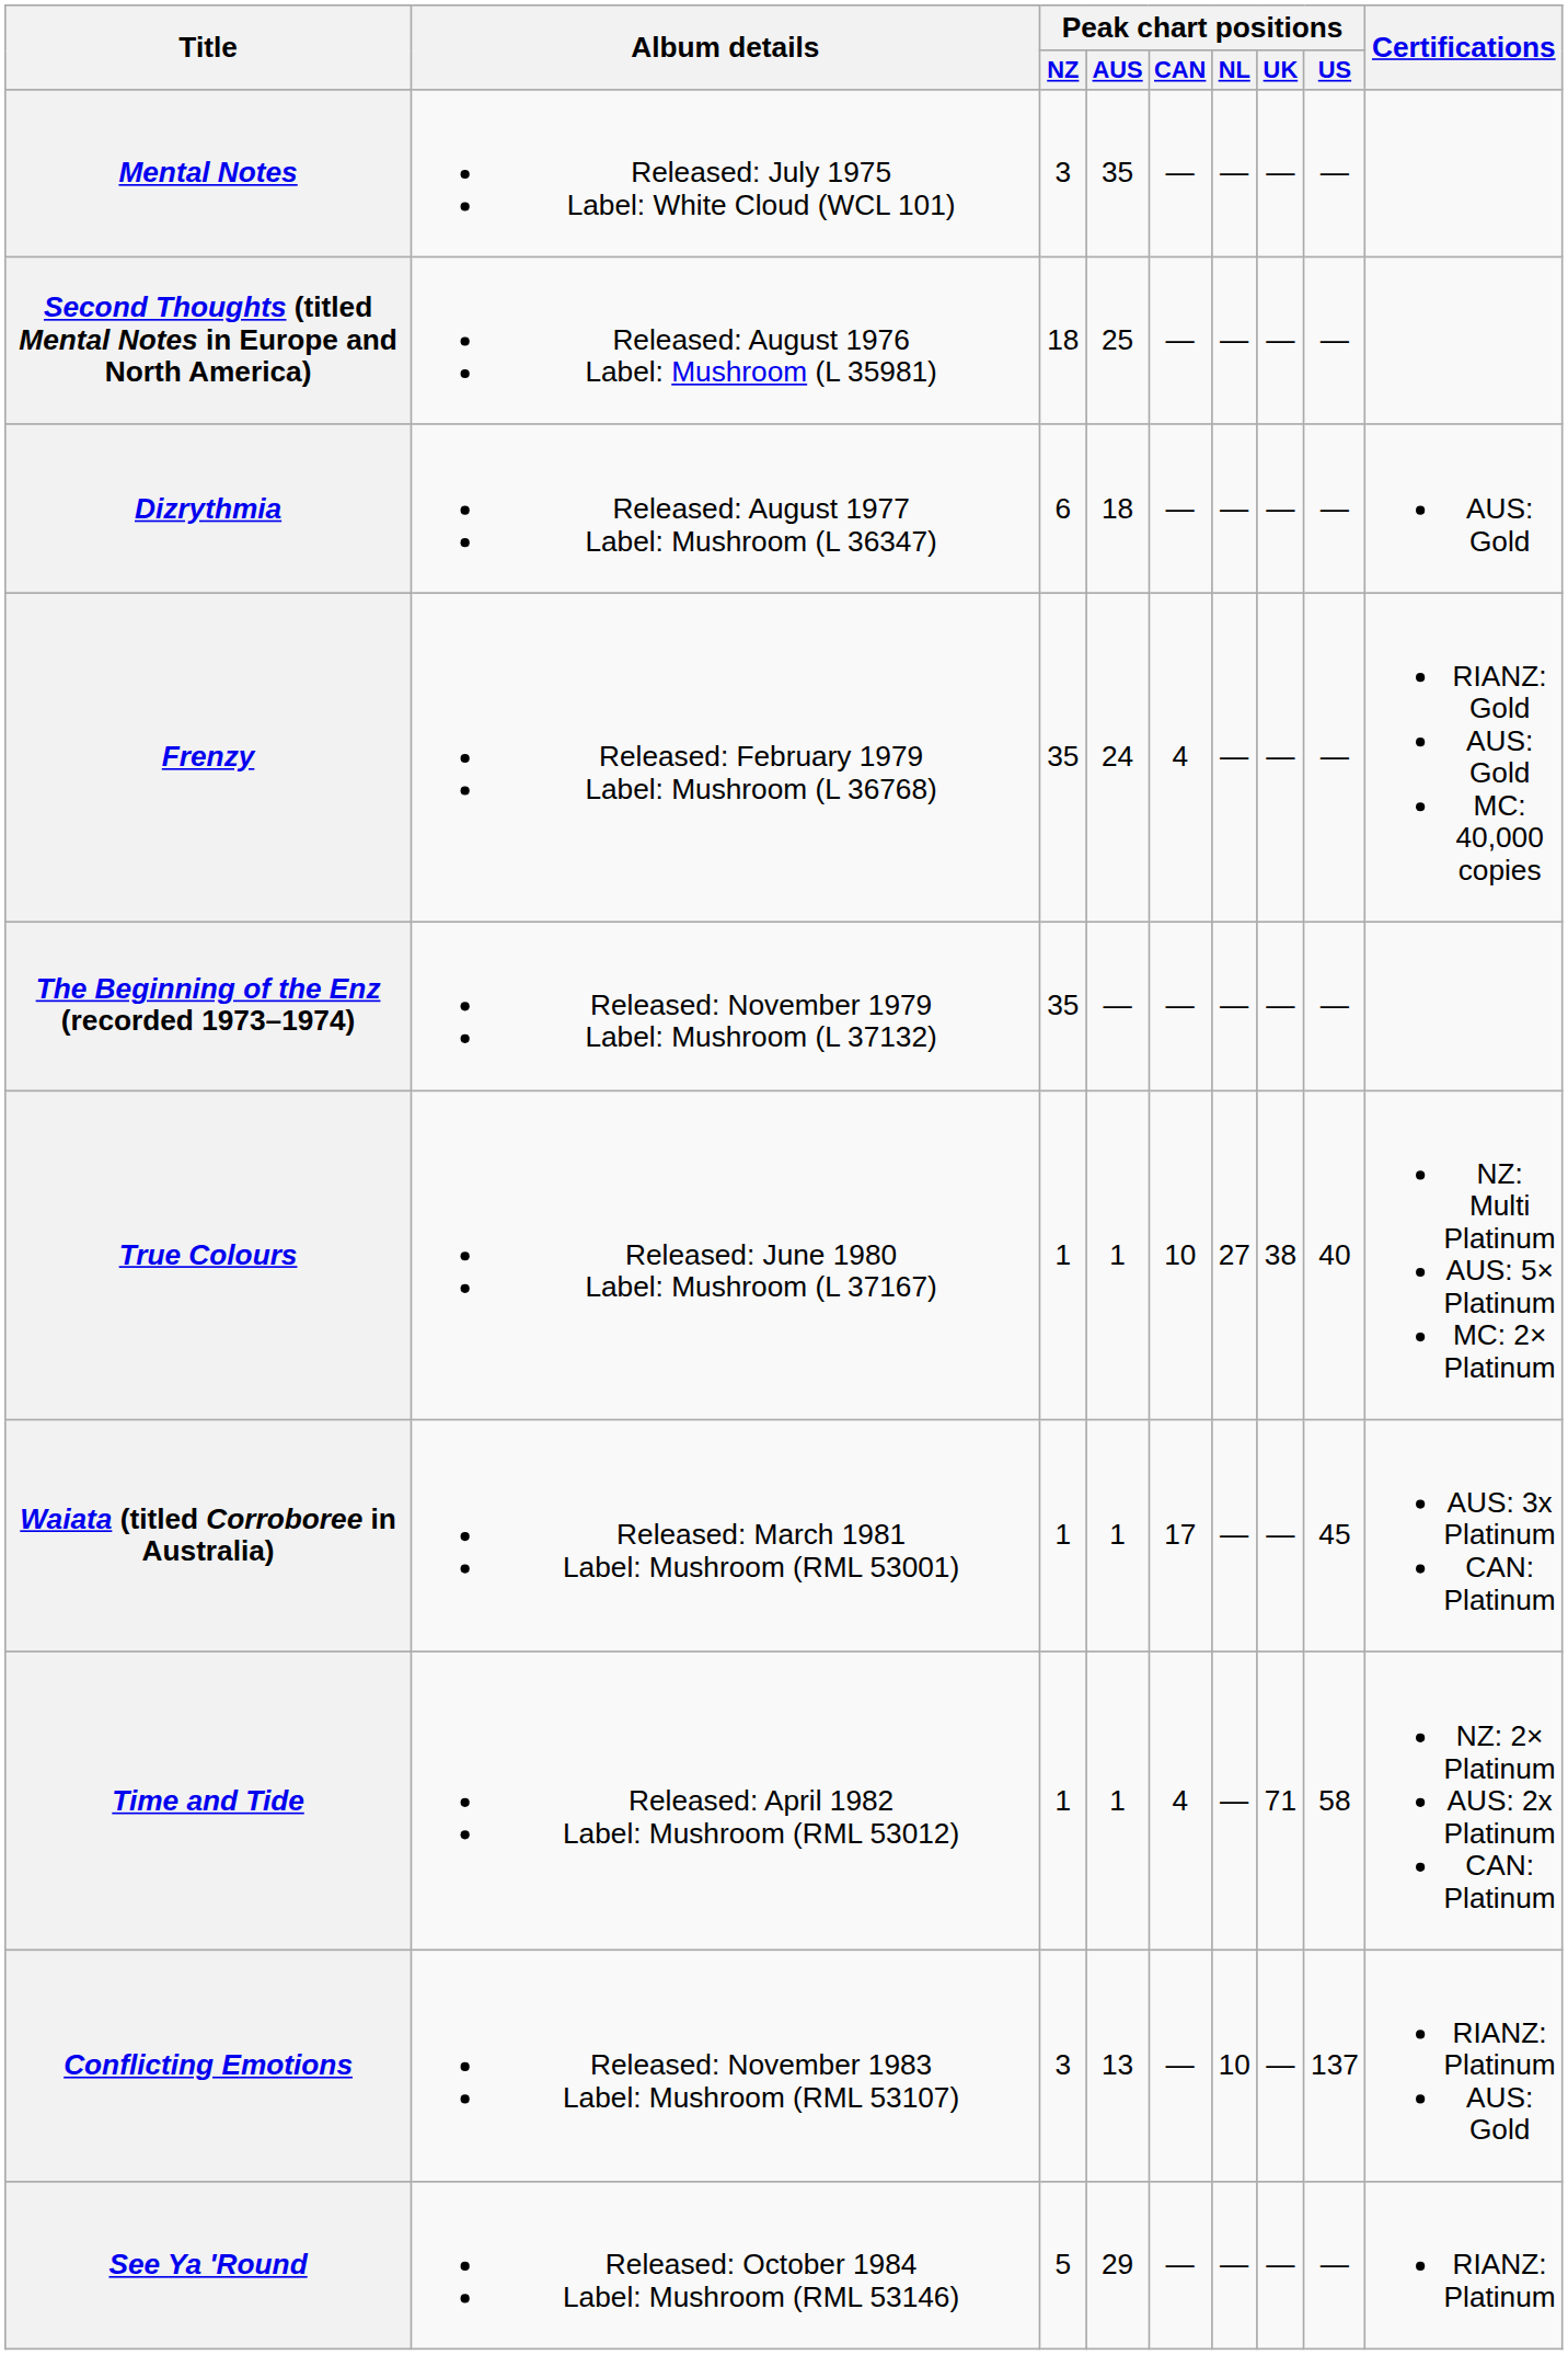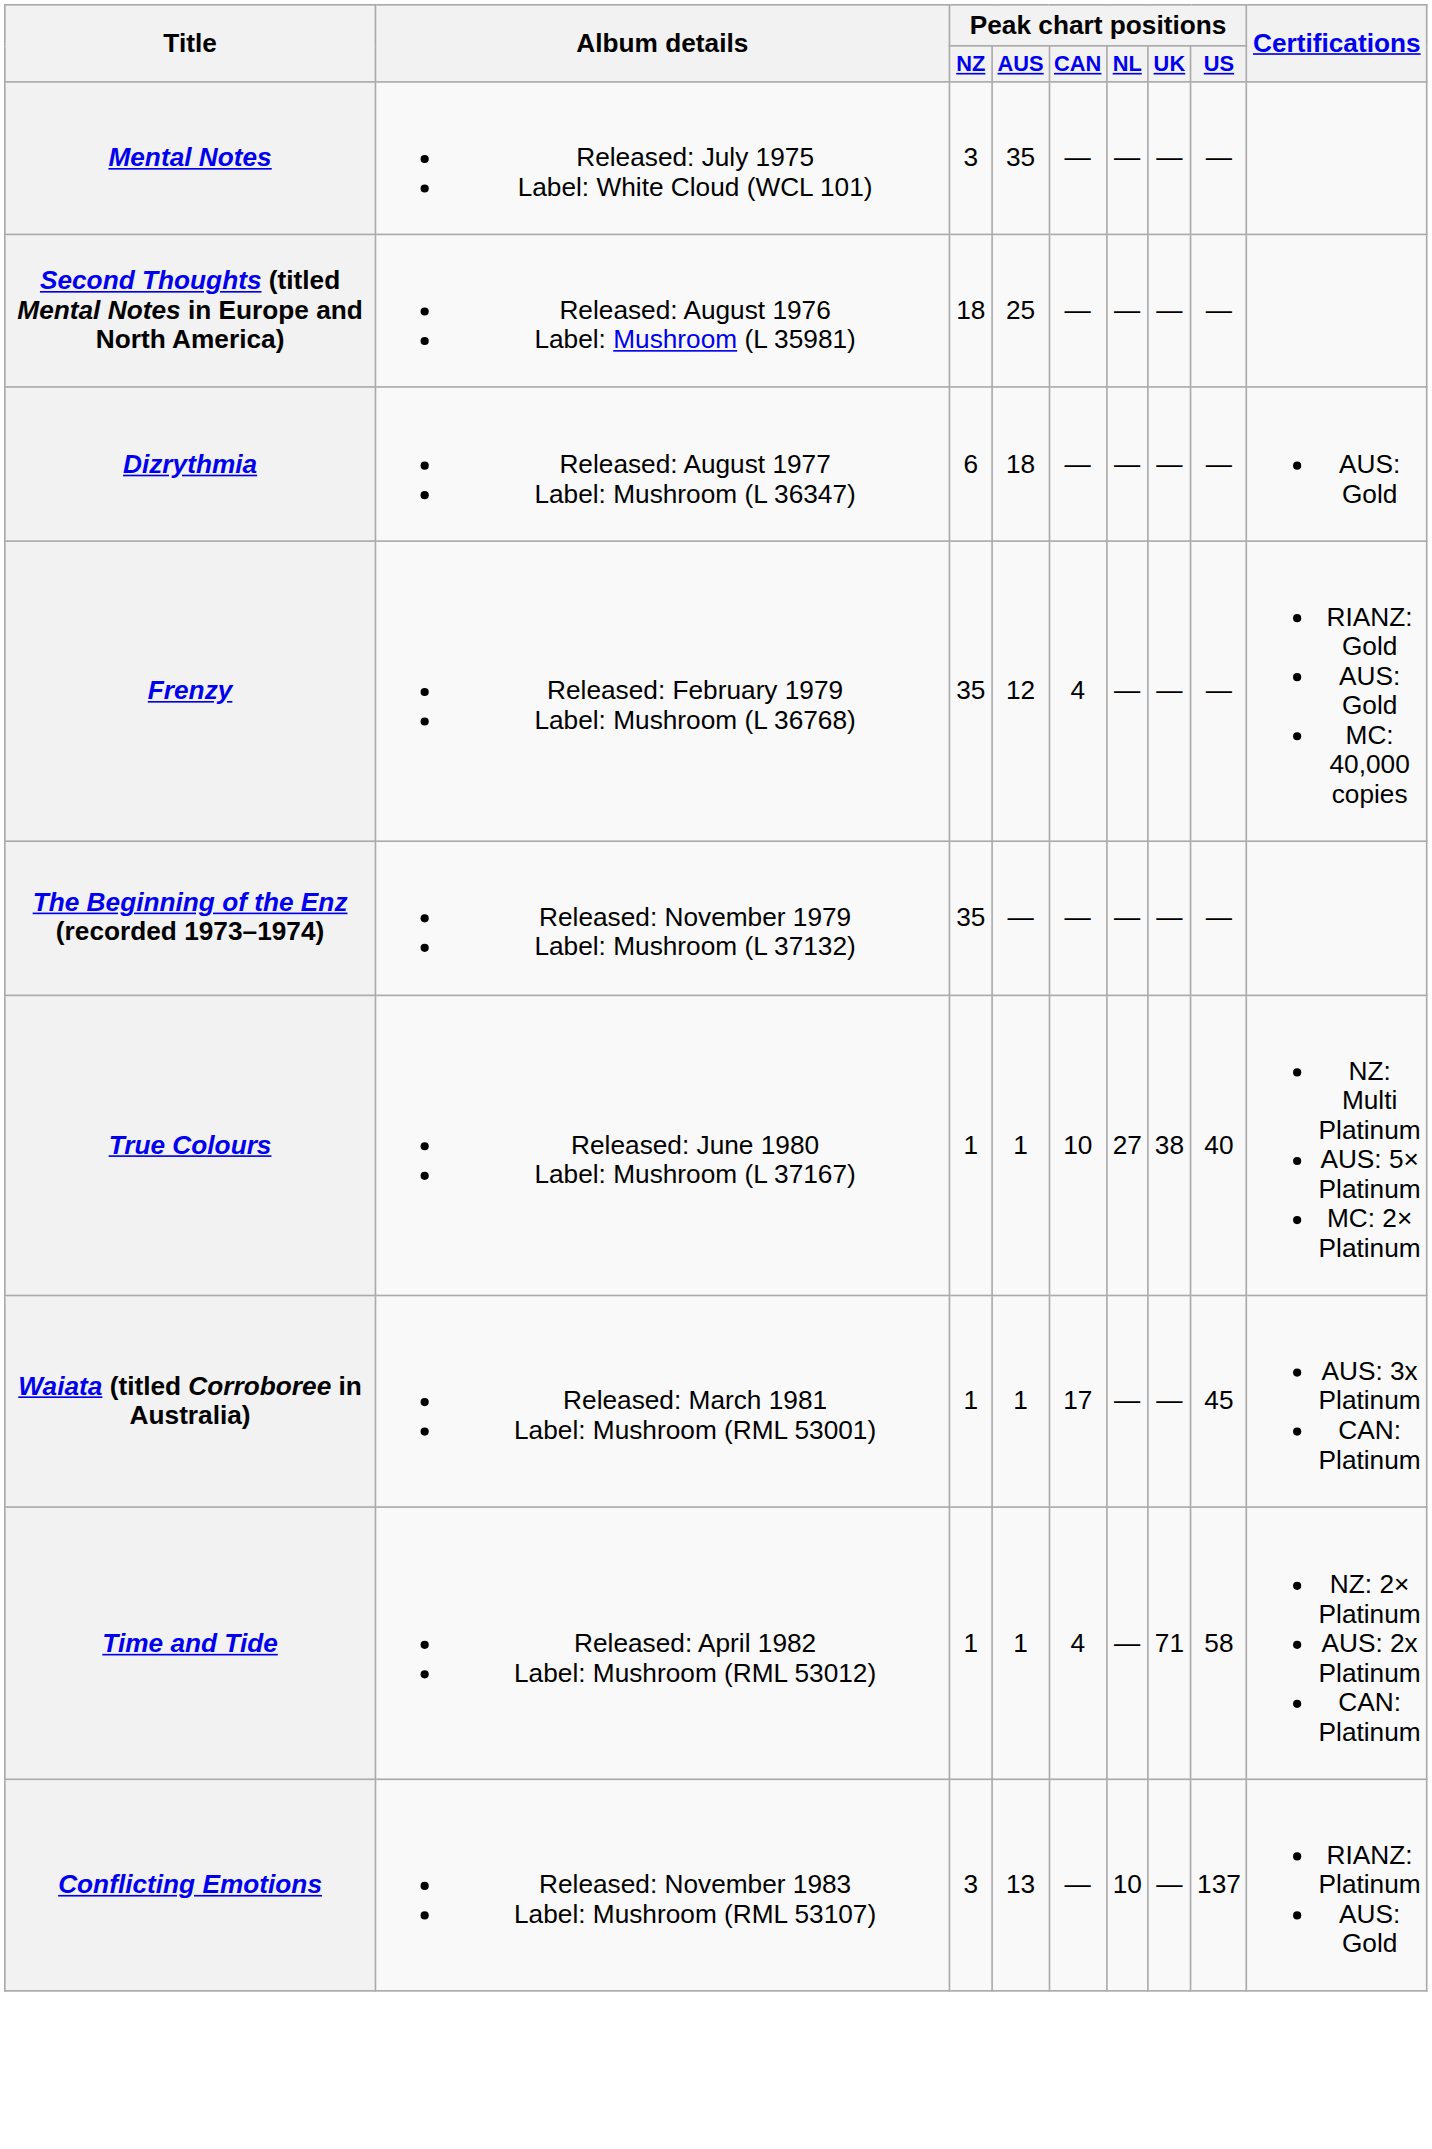 <table class="wikitable plainrowheaders" style="text-align:center;" border="1">
 <tr>
 <th scope="col" rowspan="2" style="width:14em;">Title</th>
 <th scope="col" rowspan="2" style="width:22em;">Album details</th>
 <th colspan="6" scope="col">Peak chart positions</th>
 <th scope="col" rowspan="2"><a href='#'>Certifications</a></th>
 </tr>
 <tr style="font-size:smaller;">
 <th width="20"><a href='#'>NZ</a><br></th>
 <th width="20"><a href='#'>AUS</a><br></th>
 <th width="20"><a href='#'>CAN</a></th>
 <th><a href='#'>NL</a></th>
 <th width="20"><a href='#'>UK</a><br></th>
 <th width="20"><a href='#'>US</a><br></th>
 </tr>
 <tr>
 <th scope="row"><em><a href='#'>Mental Notes</a></em></th>
 <td><br><ul><li>Released: July 1975</li><li>Label: White Cloud (WCL 101)</li></ul></td>
 <td>3</td>
 <td>35</td>
 <td>—</td>
 <td>—</td>
 <td>—</td>
 <td>—</td>
 <td></td>
 </tr>
 <tr>
 <th scope="row"><em><a href='#'>Second Thoughts</a></em> (titled <em>Mental Notes</em> in Europe and North America)</th>
 <td><br><ul><li>Released: August 1976</li><li>Label: <a href='#'>Mushroom</a> (L 35981)</li></ul></td>
 <td>18</td>
 <td>25</td>
 <td>—</td>
 <td>—</td>
 <td>—</td>
 <td>—</td>
 <td></td>
 </tr>
 <tr>
 <th scope="row"><em><a href='#'>Dizrythmia</a></em></th>
 <td><br><ul><li>Released: August 1977</li><li>Label: Mushroom (L 36347)</li></ul></td>
 <td>6</td>
 <td>18</td>
 <td>—</td>
 <td>—</td>
 <td>—</td>
 <td>—</td>
 <td><br><ul><li>AUS: Gold</li></ul></td>
 </tr>
 <tr>
 <th scope="row"><em><a href='#'>Frenzy</a></em></th>
 <td><br><ul><li>Released: February 1979</li><li>Label: Mushroom (L 36768)</li></ul></td>
 <td>35</td>
-<td>24</td>
+<td>12</td>
 <td>4</td>
 <td>—</td>
 <td>—</td>
 <td>—</td>
 <td><br><ul><li>RIANZ: Gold</li><li>AUS: Gold</li><li>MC: 40,000 copies</li></ul></td>
 </tr>
 <tr>
 <th scope="row"><em><a href='#'>The Beginning of the Enz</a></em> (recorded 1973–1974)</th>
 <td><br><ul><li>Released: November 1979</li><li>Label: Mushroom (L 37132)</li></ul></td>
 <td>35</td>
 <td>—</td>
 <td>—</td>
 <td>—</td>
 <td>—</td>
 <td>—</td>
 <td></td>
 </tr>
 <tr>
 <th scope="row"><em><a href='#'>True Colours</a></em></th>
 <td><br><ul><li>Released: June 1980</li><li>Label: Mushroom (L 37167)</li></ul></td>
 <td>1</td>
 <td>1</td>
 <td>10</td>
 <td>27</td>
 <td>38</td>
 <td>40</td>
 <td><br><ul><li>NZ: Multi Platinum</li><li>AUS: 5× Platinum</li><li>MC: 2× Platinum</li></ul></td>
 </tr>
 <tr>
 <th scope="row"><em><a href='#'>Waiata</a></em> (titled <em>Corroboree</em> in Australia)</th>
 <td><br><ul><li>Released: March 1981</li><li>Label: Mushroom (RML 53001)</li></ul></td>
 <td>1</td>
 <td>1</td>
 <td>17</td>
 <td>—</td>
 <td>—</td>
 <td>45</td>
 <td><br><ul><li>AUS: 3x Platinum </li><li>CAN: Platinum</li></ul></td>
 </tr>
 <tr>
 <th scope="row"><em><a href='#'>Time and Tide</a></em></th>
 <td><br><ul><li>Released: April 1982</li><li>Label: Mushroom (RML 53012)</li></ul></td>
 <td>1</td>
 <td>1</td>
 <td>4</td>
 <td>—</td>
 <td>71</td>
 <td>58</td>
 <td><br><ul><li>NZ: 2× Platinum</li><li>AUS: 2x Platinum</li><li>CAN: Platinum</li></ul></td>
 </tr>
 <tr>
 <th scope="row"><em><a href='#'>Conflicting Emotions</a></em></th>
 <td><br><ul><li>Released: November 1983</li><li>Label: Mushroom (RML 53107)</li></ul></td>
 <td>3</td>
 <td>13</td>
 <td>—</td>
 <td>10</td>
 <td>—</td>
 <td>137</td>
 <td><br><ul><li>RIANZ: Platinum</li><li>AUS: Gold</li></ul></td>
 </tr>
-<tr>
-<th scope="row"><em><a href='#'>See Ya 'Round</a></em></th>
-<td><br><ul><li>Released: October 1984</li><li>Label: Mushroom (RML 53146)</li></ul></td>
-<td>5</td>
-<td>29</td>
-<td>—</td>
-<td>—</td>
-<td>—</td>
-<td>—</td>
-<td><br><ul><li>RIANZ: Platinum</li></ul></td>
-</tr>
 </table>
